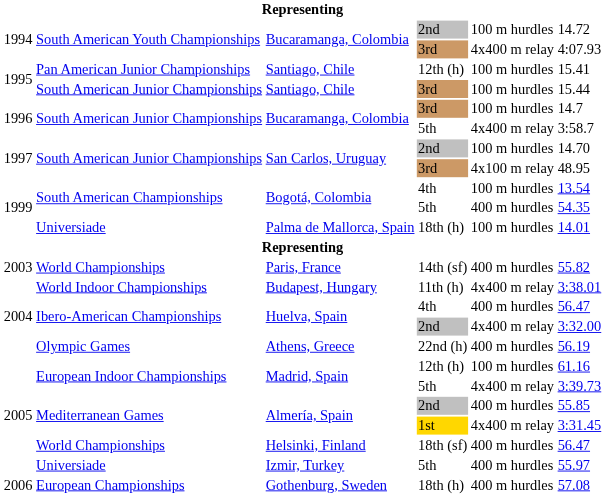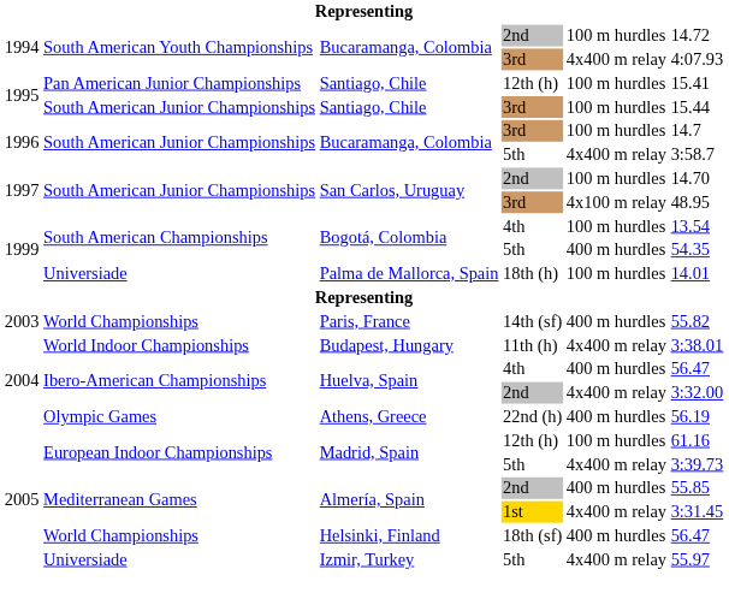 <table>
 <tr>
 <th colspan="6">Representing </th>
 </tr>
 <tr>
 <td rowspan=2>1994</td>
 <td rowspan=2><a href='#'>South American Youth Championships</a></td>
 <td rowspan=2><a href='#'>Bucaramanga, Colombia</a></td>
 <td bgcolor=silver>2nd</td>
 <td>100 m hurdles</td>
 <td>14.72</td>
 </tr>
 <tr>
 <td bgcolor=cc9966>3rd</td>
 <td>4x400 m relay</td>
 <td>4:07.93</td>
 </tr>
 <tr>
 <td rowspan=2>1995</td>
 <td><a href='#'>Pan American Junior Championships</a></td>
 <td><a href='#'>Santiago, Chile</a></td>
 <td>12th (h)</td>
 <td>100 m hurdles</td>
 <td>15.41</td>
 </tr>
 <tr>
 <td><a href='#'>South American Junior Championships</a></td>
 <td><a href='#'>Santiago, Chile</a></td>
 <td bgcolor=cc9966>3rd</td>
 <td>100 m hurdles</td>
 <td>15.44</td>
 </tr>
 <tr>
 <td rowspan=2>1996</td>
 <td rowspan=2><a href='#'>South American Junior Championships</a></td>
 <td rowspan=2><a href='#'>Bucaramanga, Colombia</a></td>
 <td bgcolor=cc9966>3rd</td>
 <td>100 m hurdles</td>
 <td>14.7</td>
 </tr>
 <tr>
 <td>5th</td>
 <td>4x400 m relay</td>
 <td>3:58.7</td>
 </tr>
 <tr>
 <td rowspan=2>1997</td>
 <td rowspan=2><a href='#'>South American Junior Championships</a></td>
 <td rowspan=2><a href='#'>San Carlos, Uruguay</a></td>
 <td bgcolor=silver>2nd</td>
 <td>100 m hurdles</td>
 <td>14.70</td>
 </tr>
 <tr>
 <td bgcolor=cc9966>3rd</td>
 <td>4x100 m relay</td>
 <td>48.95</td>
 </tr>
 <tr>
 <td rowspan=3>1999</td>
 <td rowspan=2><a href='#'>South American Championships</a></td>
 <td rowspan=2><a href='#'>Bogotá, Colombia</a></td>
 <td>4th</td>
 <td>100 m hurdles</td>
 <td><a href='#'>13.54</a></td>
 </tr>
 <tr>
 <td>5th</td>
 <td>400 m hurdles</td>
 <td><a href='#'>54.35</a></td>
 </tr>
 <tr>
 <td><a href='#'>Universiade</a></td>
 <td><a href='#'>Palma de Mallorca, Spain</a></td>
 <td>18th (h)</td>
 <td>100 m hurdles</td>
 <td><a href='#'>14.01</a></td>
 </tr>
 <tr>
 <th colspan="6">Representing </th>
 </tr>
 <tr>
 <td>2003</td>
 <td><a href='#'>World Championships</a></td>
 <td><a href='#'>Paris, France</a></td>
 <td>14th (sf)</td>
 <td>400 m hurdles</td>
 <td><a href='#'>55.82</a></td>
 </tr>
 <tr>
 <td rowspan=4>2004</td>
 <td><a href='#'>World Indoor Championships</a></td>
 <td><a href='#'>Budapest, Hungary</a></td>
 <td>11th (h)</td>
 <td>4x400 m relay</td>
 <td><a href='#'>3:38.01</a></td>
 </tr>
 <tr>
 <td rowspan=2><a href='#'>Ibero-American Championships</a></td>
 <td rowspan=2><a href='#'>Huelva, Spain</a></td>
 <td>4th</td>
 <td>400 m hurdles</td>
 <td><a href='#'>56.47</a></td>
 </tr>
 <tr>
 <td bgcolor=silver>2nd</td>
 <td>4x400 m relay</td>
 <td><a href='#'>3:32.00</a></td>
 </tr>
 <tr>
 <td><a href='#'>Olympic Games</a></td>
 <td><a href='#'>Athens, Greece</a></td>
 <td>22nd (h)</td>
 <td>400 m hurdles</td>
 <td><a href='#'>56.19</a></td>
 </tr>
 <tr>
 <td rowspan=6>2005</td>
 <td rowspan=2><a href='#'>European Indoor Championships</a></td>
 <td rowspan=2><a href='#'>Madrid, Spain</a></td>
 <td>12th (h)</td>
 <td>100 m hurdles</td>
 <td><a href='#'>61.16</a></td>
 </tr>
 <tr>
 <td>5th</td>
 <td>4x400 m relay</td>
 <td><a href='#'>3:39.73</a></td>
 </tr>
 <tr>
 <td rowspan=2><a href='#'>Mediterranean Games</a></td>
 <td rowspan=2><a href='#'>Almería, Spain</a></td>
 <td bgcolor=silver>2nd</td>
 <td>400 m hurdles</td>
 <td><a href='#'>55.85</a></td>
 </tr>
 <tr>
 <td bgcolor=gold>1st</td>
 <td>4x400 m relay</td>
 <td><a href='#'>3:31.45</a></td>
 </tr>
 <tr>
 <td><a href='#'>World Championships</a></td>
 <td><a href='#'>Helsinki, Finland</a></td>
 <td>18th (sf)</td>
 <td>400 m hurdles</td>
 <td><a href='#'>56.47</a></td>
 </tr>
 <tr>
 <td><a href='#'>Universiade</a></td>
 <td><a href='#'>Izmir, Turkey</a></td>
 <td>5th</td>
-<td>400 m hurdles</td>
+<td>4x400 m relay</td>
 <td><a href='#'>55.97</a></td>
 </tr>
-<tr>
-<td>2006</td>
-<td><a href='#'>European Championships</a></td>
-<td><a href='#'>Gothenburg, Sweden</a></td>
-<td>18th (h)</td>
-<td>400 m hurdles</td>
-<td><a href='#'>57.08</a></td>
-</tr>
 </table>
